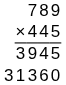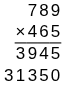 <table style="border-collapse: collapse; border-spacing: 2px; text-align:center">
 <tr>
 <td></td>
 <td></td>
 <td>7</td>
 <td>8</td>
 <td>9</td>
 </tr>
 <tr>
 <td></td>
 <td style="border-bottom: 1px solid black;">×</td>
 <td style="border-bottom: 1px solid black;">4</td>
-<td style="border-bottom: 1px solid black;">4</td>
+<td style="border-bottom: 1px solid black;">6</td>
 <td style="border-bottom: 1px solid black;">5</td>
 </tr>
 <tr>
 <td></td>
 <td>3</td>
 <td>9</td>
 <td>4</td>
 <td>5</td>
 </tr>
 <tr>
 <td>3</td>
 <td>1</td>
 <td>3</td>
-<td>6</td>
+<td>5</td>
 <td>0</td>
 </tr>
 </table>
